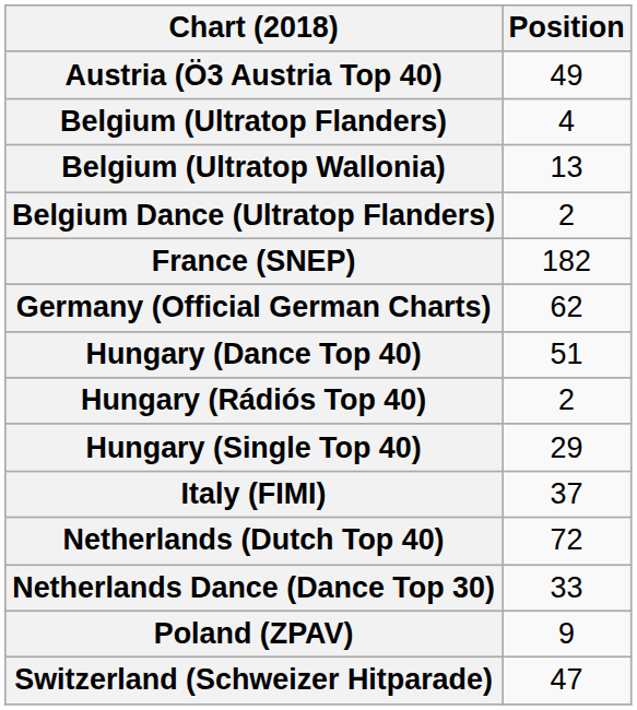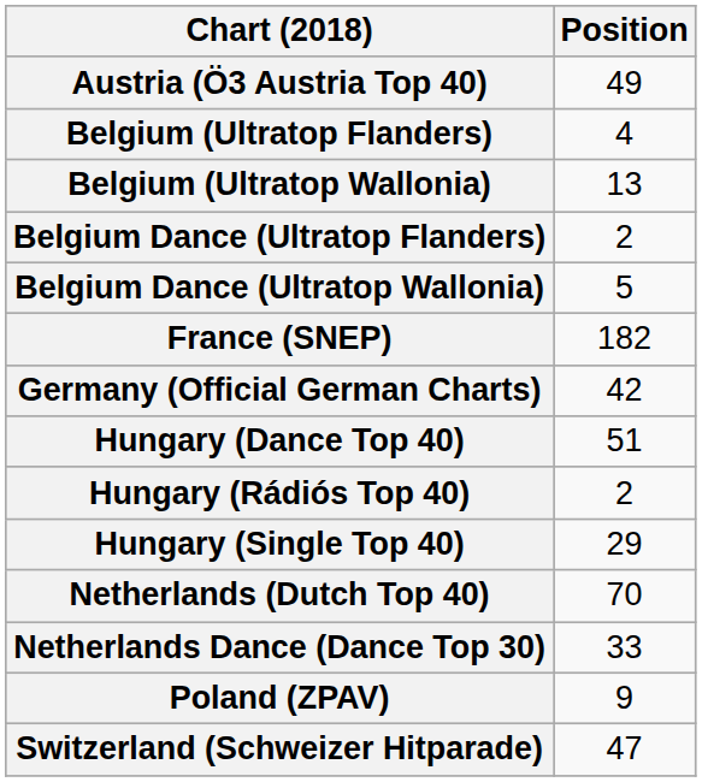 <table class="wikitable sortable plainrowheaders" style="text-align:center">
 <tr>
 <th scope="col">Chart (2018)</th>
 <th scope="col">Position</th>
 </tr>
 <tr>
 <th scope="row">Austria (Ö3 Austria Top 40)</th>
 <td>49</td>
 </tr>
 <tr>
 <th scope="row">Belgium (Ultratop Flanders)</th>
 <td>4</td>
 </tr>
 <tr>
 <th scope="row">Belgium (Ultratop Wallonia)</th>
 <td>13</td>
 </tr>
 <tr>
 <th scope="row">Belgium Dance (Ultratop Flanders)</th>
 <td>2</td>
 </tr>
 <tr>
+<th scope="row">Belgium Dance (Ultratop Wallonia)</th>
+<td>5</td>
+</tr>
+<tr>
 <th scope="row">France (SNEP)</th>
 <td>182</td>
 </tr>
 <tr>
 <th scope="row">Germany (Official German Charts)</th>
-<td>62</td>
+<td>42</td>
 </tr>
 <tr>
 <th scope="row">Hungary (Dance Top 40)</th>
 <td>51</td>
 </tr>
 <tr>
 <th scope="row">Hungary (Rádiós Top 40)</th>
 <td>2</td>
 </tr>
 <tr>
 <th scope="row">Hungary (Single Top 40)</th>
 <td>29</td>
 </tr>
 <tr>
-<th scope="row">Italy (FIMI)</th>
-<td>37</td>
-</tr>
-<tr>
 <th scope="row">Netherlands (Dutch Top 40)</th>
-<td>72</td>
+<td>70</td>
 </tr>
 <tr>
 <th scope="row">Netherlands Dance (Dance Top 30)</th>
 <td>33</td>
 </tr>
 <tr>
 <th scope="row">Poland (ZPAV)</th>
 <td>9</td>
 </tr>
 <tr>
 <th scope="row">Switzerland (Schweizer Hitparade)</th>
 <td>47</td>
 </tr>
 </table>
